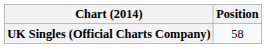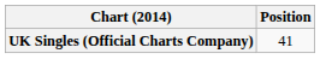 <table class="wikitable sortable plainrowheaders">
 <tr>
 <th>Chart (2014)</th>
 <th>Position</th>
 </tr>
 <tr>
 <th scope="row">UK Singles (Official Charts Company)</th>
-<td style="text-align:center;">58</td>
+<td style="text-align:center;">41</td>
 </tr>
 </table>
